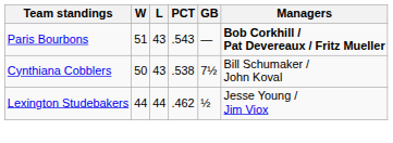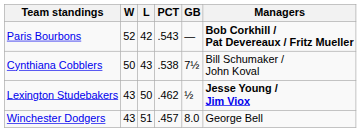 <table class="wikitable">
 <tr>
 <th>Team standings</th>
 <th>W</th>
 <th>L</th>
 <th>PCT</th>
 <th>GB</th>
 <th>Managers</th>
 </tr>
 <tr>
 <td><a href='#'>Paris Bourbons</a></td>
-<td>51</td>
-<td>43</td>
+<td>52</td>
+<td>42</td>
 <td>.543</td>
 <td>—</td>
 <td><strong>Bob Corkhill /<br> Pat Devereaux / Fritz Mueller</strong></td>
 </tr>
 <tr>
 <td><a href='#'>Cynthiana Cobblers</a></td>
 <td>50</td>
 <td>43</td>
 <td>.538</td>
 <td>7½</td>
 <td>Bill Schumaker /<br> John Koval</td>
 </tr>
 <tr>
 <td><a href='#'>Lexington Studebakers</a></td>
-<td>44</td>
-<td>44</td>
+<td>43</td>
+<td>50</td>
 <td>.462</td>
 <td>½</td>
-<td>Jesse Young /<br><a href='#'>Jim Viox</a></td>
+<td><strong>Jesse Young /<br><a href='#'>Jim Viox</a></strong></td>
+</tr>
+<tr>
+<td><a href='#'>Winchester Dodgers</a></td>
+<td>43</td>
+<td>51</td>
+<td>.457</td>
+<td>8.0</td>
+<td>George Bell</td>
 </tr>
 </table>
